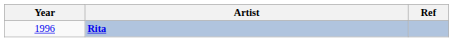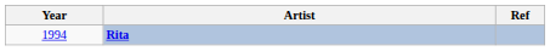 <table class="wikitable" style="width:55%;">
 <tr style="background:#bebebe;">
 <th style="width:10%;">Year</th>
 <th style="width:40%;">Artist</th>
 <th style="width:5%;">Ref</th>
 </tr>
 <tr>
-<td align="center"><a href='#'>1996</a></td>
+<td align="center"><a href='#'>1994</a></td>
 <td style="background:#B0C4DE"><strong><a href='#'>Rita</a> </strong></td>
 <td style="background:#B0C4DE" align="center"></td>
 </tr>
 </table>
